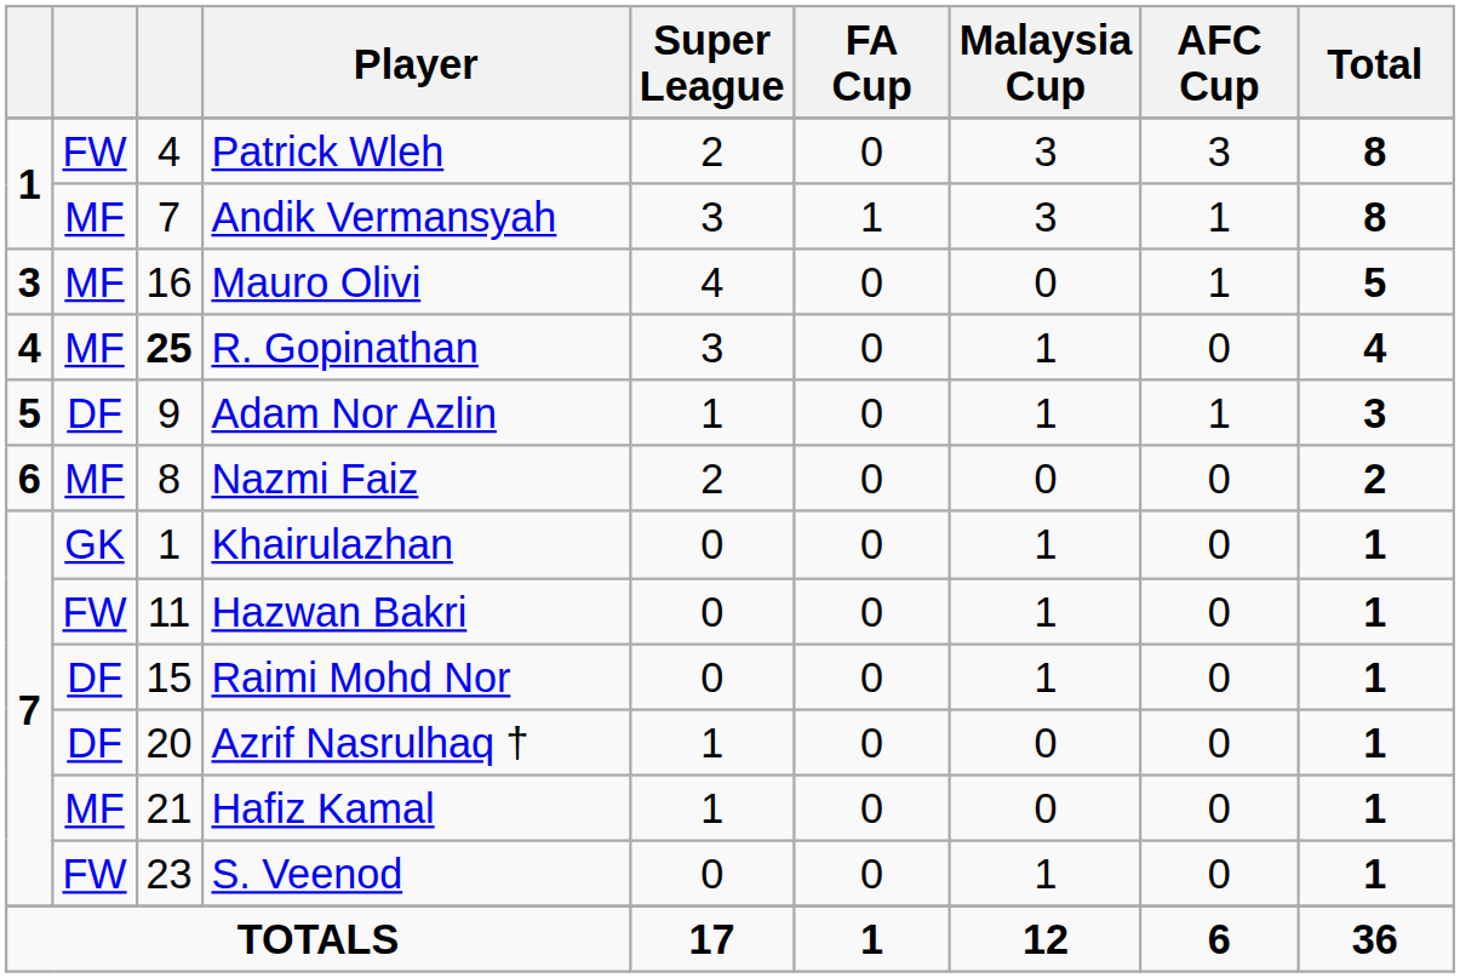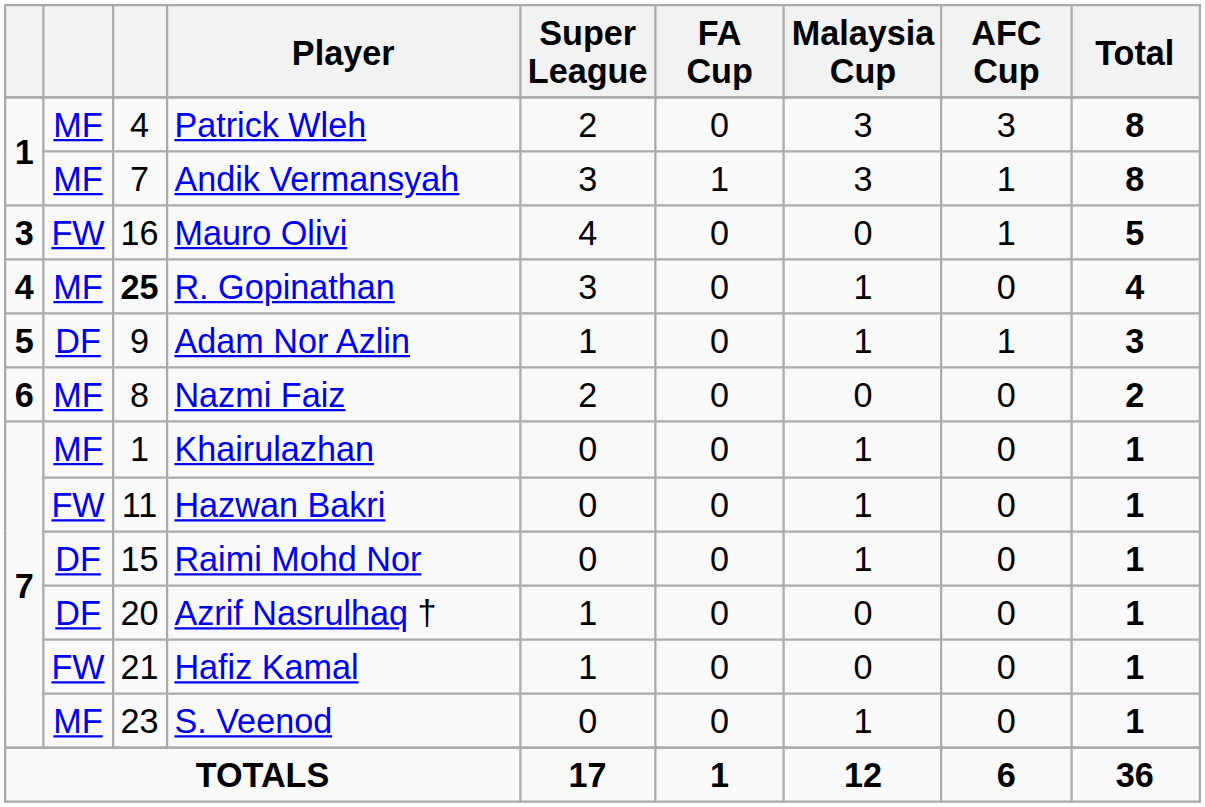 <table class="wikitable sortable" style="font-size: 95%; text-align: center">
 <tr>
 <th width=10></th>
 <th width=10></th>
 <th width=10></th>
 <th width=150>Player</th>
 <th width=50>Super League</th>
 <th width=50>FA Cup</th>
 <th width=50>Malaysia Cup</th>
 <th width=50>AFC Cup</th>
 <th width=50>Total</th>
 </tr>
 <tr>
 </tr>
 <tr>
 <td rowspan="2"><strong>1</strong></td>
-<td><a href='#'>FW</a></td>
+<td><a href='#'>MF</a></td>
 <td>4</td>
 <td align=left> <a href='#'>Patrick Wleh</a></td>
 <td>2</td>
 <td>0</td>
 <td>3</td>
 <td>3</td>
 <td><strong>8</strong></td>
 </tr>
 <tr>
 <td><a href='#'>MF</a></td>
 <td>7</td>
 <td align=left> <a href='#'>Andik Vermansyah</a></td>
 <td>3</td>
 <td>1</td>
 <td>3</td>
 <td>1</td>
 <td><strong>8</strong></td>
 </tr>
 <tr>
 <td><strong>3</strong></td>
-<td><a href='#'>MF</a></td>
+<td><a href='#'>FW</a></td>
 <td>16</td>
 <td align=left> <a href='#'>Mauro Olivi</a></td>
 <td>4</td>
 <td>0</td>
 <td>0</td>
 <td>1</td>
 <td><strong>5</strong></td>
 </tr>
 <tr>
 <td><strong>4</strong></td>
 <td><a href='#'>MF</a></td>
 <td><strong>25</strong></td>
 <td align=left> <a href='#'>R. Gopinathan</a></td>
 <td>3</td>
 <td>0</td>
 <td>1</td>
 <td>0</td>
 <td><strong>4</strong></td>
 </tr>
 <tr>
 <td><strong>5</strong></td>
 <td><a href='#'>DF</a></td>
 <td>9</td>
 <td align=left> <a href='#'>Adam Nor Azlin</a></td>
 <td>1</td>
 <td>0</td>
 <td>1</td>
 <td>1</td>
 <td><strong>3</strong></td>
 </tr>
 <tr>
 <td><strong>6</strong></td>
 <td><a href='#'>MF</a></td>
 <td>8</td>
 <td align=left> <a href='#'>Nazmi Faiz</a></td>
 <td>2</td>
 <td>0</td>
 <td>0</td>
 <td>0</td>
 <td><strong>2</strong></td>
 </tr>
 <tr>
 <td rowspan="6"><strong>7</strong></td>
-<td><a href='#'>GK</a></td>
+<td><a href='#'>MF</a></td>
 <td>1</td>
 <td align=left> <a href='#'>Khairulazhan</a></td>
 <td>0</td>
 <td>0</td>
 <td>1</td>
 <td>0</td>
 <td><strong>1</strong></td>
 </tr>
 <tr>
 <td><a href='#'>FW</a></td>
 <td>11</td>
 <td align=left> <a href='#'>Hazwan Bakri</a></td>
 <td>0</td>
 <td>0</td>
 <td>1</td>
 <td>0</td>
 <td><strong>1</strong></td>
 </tr>
 <tr>
 <td><a href='#'>DF</a></td>
 <td>15</td>
 <td align=left> <a href='#'>Raimi Mohd Nor</a></td>
 <td>0</td>
 <td>0</td>
 <td>1</td>
 <td>0</td>
 <td><strong>1</strong></td>
 </tr>
 <tr>
 <td><a href='#'>DF</a></td>
 <td>20</td>
 <td align=left> <a href='#'>Azrif Nasrulhaq</a> †</td>
 <td>1</td>
 <td>0</td>
 <td>0</td>
 <td>0</td>
 <td><strong>1</strong></td>
 </tr>
 <tr>
-<td><a href='#'>MF</a></td>
+<td><a href='#'>FW</a></td>
 <td>21</td>
 <td align=left> <a href='#'>Hafiz Kamal</a></td>
 <td>1</td>
 <td>0</td>
 <td>0</td>
 <td>0</td>
 <td><strong>1</strong></td>
 </tr>
 <tr>
-<td><a href='#'>FW</a></td>
+<td><a href='#'>MF</a></td>
 <td>23</td>
 <td align=left> <a href='#'>S. Veenod</a></td>
 <td>0</td>
 <td>0</td>
 <td>1</td>
 <td>0</td>
 <td><strong>1</strong></td>
 </tr>
 <tr>
 </tr>
 <tr class="sortbottom">
 <td colspan=4><strong>TOTALS</strong></td>
 <td><strong>17</strong></td>
 <td><strong>1</strong></td>
 <td><strong>12</strong></td>
 <td><strong>6</strong></td>
 <td><strong>36</strong></td>
 </tr>
 </table>
